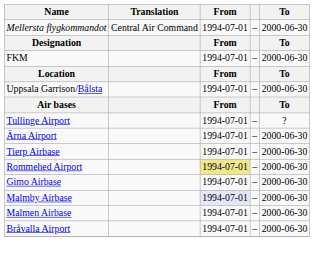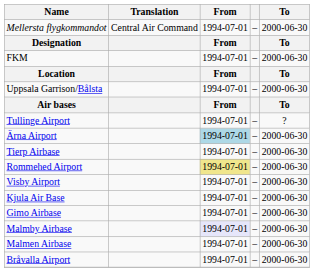 <table class="wikitable">
 <tr>
 <th style="font-weight:bold;">Name</th>
 <th style="font-weight:bold;">Translation</th>
 <th style="text-align: center; font-weight:bold;">From</th>
 <th></th>
 <th style="text-align: center; font-weight:bold;">To</th>
 </tr>
 <tr>
 <td style="font-style:italic;">Mellersta flygkommandot</td>
 <td>Central Air Command</td>
 <td>1994-07-01</td>
 <td>–</td>
 <td>2000-06-30</td>
 </tr>
 <tr>
 <th style="font-weight:bold;">Designation</th>
 <th style="font-weight:bold;"></th>
 <th style="text-align: center; font-weight:bold;">From</th>
 <th></th>
 <th style="text-align: center; font-weight:bold;">To</th>
 </tr>
 <tr>
 <td>FKM</td>
 <td></td>
 <td style="text-align: center;">1994-07-01</td>
 <td style="text-align: center;">–</td>
 <td style="text-align: center;">2000-06-30</td>
 </tr>
 <tr>
 <th style="font-weight:bold;">Location</th>
 <th style="font-weight:bold;"></th>
 <th style="text-align: center; font-weight:bold;">From</th>
 <th></th>
 <th style="text-align: center; font-weight:bold;">To</th>
 </tr>
 <tr>
 <td>Uppsala Garrison/<a href='#'>Bålsta</a></td>
 <td></td>
 <td style="text-align: center;">1994-07-01</td>
 <td style="text-align: center;">–</td>
 <td style="text-align: center;">2000-06-30</td>
 </tr>
 <tr>
 <th style="font-weight:bold;">Air bases</th>
 <th style="font-weight:bold;"></th>
 <th style="text-align: center; font-weight:bold;">From</th>
 <th></th>
 <th style="text-align: center; font-weight:bold;">To</th>
 </tr>
 <tr>
 <td><a href='#'>Tullinge Airport</a></td>
 <td></td>
 <td style="text-align: center;">1994-07-01</td>
 <td style="text-align: center;">–</td>
 <td style="text-align: center;">?</td>
 </tr>
 <tr>
 <td><a href='#'>Ärna Airport</a></td>
 <td></td>
-<td style="text-align: center;">1994-07-01</td>
+<td style="background: lightblue; text-align: center;">1994-07-01</td>
 <td style="text-align: center;">–</td>
 <td style="text-align: center;">2000-06-30</td>
 </tr>
 <tr>
 <td><a href='#'>Tierp Airbase</a></td>
 <td></td>
 <td style="text-align: center;">1994-07-01</td>
 <td style="text-align: center;">–</td>
 <td style="text-align: center;">2000-06-30</td>
 </tr>
 <tr>
 <td><a href='#'>Rommehed Airport</a></td>
 <td></td>
 <td style="background: khaki; text-align: center;">1994-07-01</td>
+<td style="text-align: center;">–</td>
+<td style="text-align: center;">2000-06-30</td>
+</tr>
+<tr>
+<td><a href='#'>Visby Airport</a></td>
+<td></td>
+<td style="text-align: center;">1994-07-01</td>
+<td style="text-align: center;">–</td>
+<td style="text-align: center;">2000-06-30</td>
+</tr>
+<tr>
+<td><a href='#'>Kjula Air Base</a></td>
+<td></td>
+<td style="text-align: center;">1994-07-01</td>
 <td style="text-align: center;">–</td>
 <td style="text-align: center;">2000-06-30</td>
 </tr>
 <tr>
 <td><a href='#'>Gimo Airbase</a></td>
 <td></td>
 <td style="text-align: center;">1994-07-01</td>
 <td style="text-align: center;">–</td>
 <td style="text-align: center;">2000-06-30</td>
 </tr>
 <tr>
 <td><a href='#'>Malmby Airbase</a></td>
 <td></td>
 <td style="background: lavender; text-align: center;">1994-07-01</td>
 <td style="text-align: center;">–</td>
 <td style="text-align: center;">2000-06-30</td>
 </tr>
 <tr>
 <td><a href='#'>Malmen Airbase</a></td>
 <td></td>
 <td style="text-align: center;">1994-07-01</td>
 <td style="text-align: center;">–</td>
 <td style="text-align: center;">2000-06-30</td>
 </tr>
 <tr>
 <td><a href='#'>Bråvalla Airport</a></td>
 <td></td>
 <td style="text-align: center;">1994-07-01</td>
 <td style="text-align: center;">–</td>
 <td style="text-align: center;">2000-06-30</td>
 </tr>
 <tr>
 </tr>
 </table>
